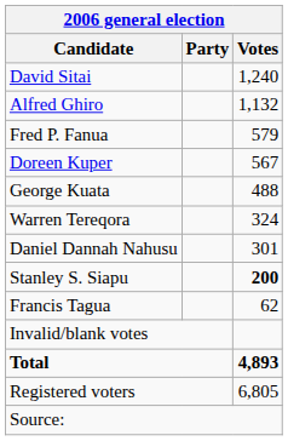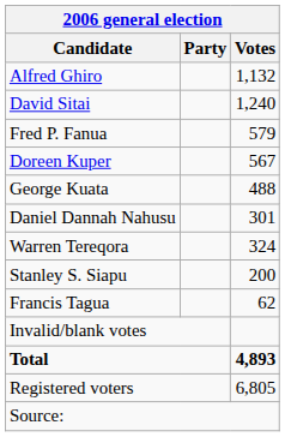 <table class=wikitable style=text-align:left>
 <tr>
 <th colspan=3><a href='#'>2006 general election</a></th>
 </tr>
 <tr>
 <th>Candidate</th>
 <th>Party</th>
 <th>Votes</th>
 </tr>
 <tr>
+<td><a href='#'>Alfred Ghiro</a></td>
+<td></td>
+<td align=right>1,132</td>
+</tr>
+<tr>
 <td><a href='#'>David Sitai</a></td>
 <td></td>
 <td align=right>1,240</td>
-</tr>
-<tr>
-<td><a href='#'>Alfred Ghiro</a></td>
-<td></td>
-<td align=right>1,132</td>
 </tr>
 <tr>
 <td>Fred P. Fanua</td>
 <td></td>
 <td align=right>579</td>
 </tr>
 <tr>
 <td><a href='#'>Doreen Kuper</a></td>
 <td></td>
 <td align=right>567</td>
 </tr>
 <tr>
 <td>George Kuata</td>
 <td></td>
 <td align=right>488</td>
 </tr>
 <tr>
+<td>Daniel Dannah Nahusu</td>
+<td></td>
+<td align=right>301</td>
+</tr>
+<tr>
 <td>Warren Tereqora</td>
 <td></td>
 <td align=right>324</td>
 </tr>
 <tr>
-<td>Daniel Dannah Nahusu</td>
-<td></td>
-<td align=right>301</td>
-</tr>
-<tr>
 <td>Stanley S. Siapu</td>
 <td></td>
-<td align=right><strong>200</strong></td>
+<td align=right>200</td>
 </tr>
 <tr>
 <td>Francis Tagua</td>
 <td></td>
 <td align=right>62</td>
 </tr>
 <tr>
 <td colspan=2>Invalid/blank votes</td>
 <td align=right></td>
 </tr>
 <tr>
 <td colspan=2><strong>Total</strong></td>
 <td align=right><strong>4,893</strong></td>
 </tr>
 <tr>
 <td colspan=2>Registered voters</td>
 <td align=right>6,805</td>
 </tr>
 <tr>
 <td colspan=3>Source: </td>
 </tr>
 </table>
